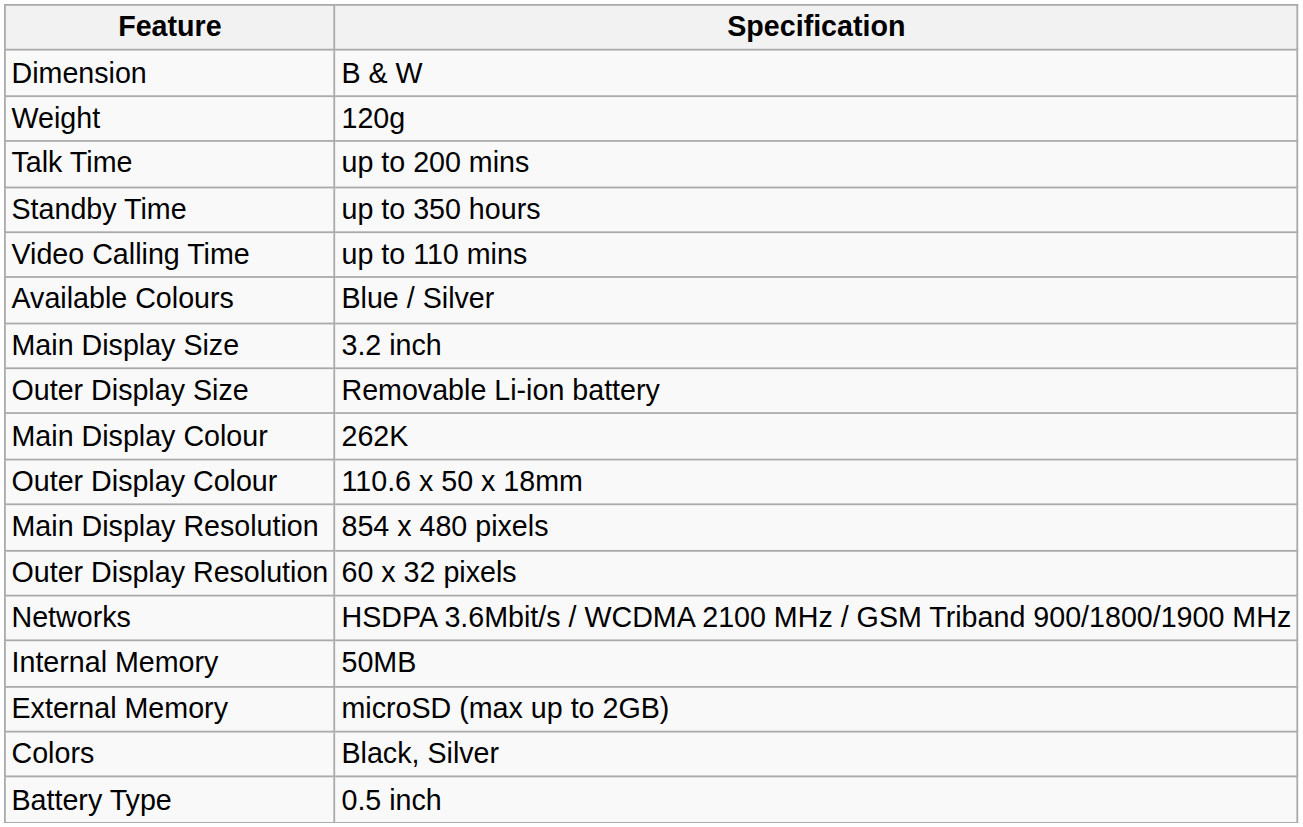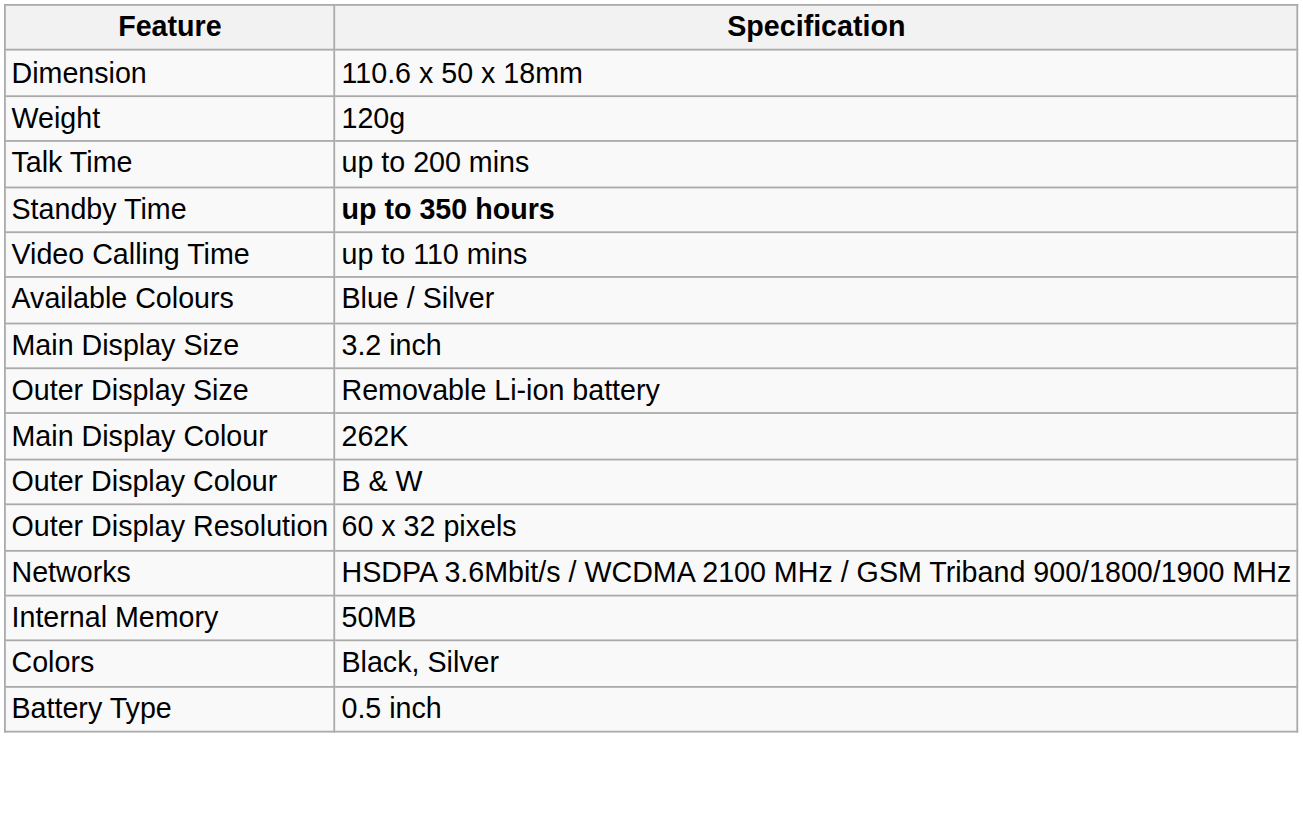 <table class="wikitable">
 <tr>
 <th>Feature</th>
 <th>Specification</th>
 </tr>
 <tr>
 <td>Dimension</td>
-<td>B & W</td>
+<td>110.6 x 50 x 18mm</td>
 </tr>
 <tr>
 <td>Weight</td>
 <td>120g</td>
 </tr>
 <tr>
 <td>Talk Time</td>
 <td>up to 200 mins</td>
 </tr>
 <tr>
 <td>Standby Time</td>
-<td>up to 350 hours</td>
+<td><strong>up to 350 hours</strong></td>
 </tr>
 <tr>
 <td>Video Calling Time</td>
 <td>up to 110 mins</td>
 </tr>
 <tr>
 <td>Available Colours</td>
 <td>Blue / Silver</td>
 </tr>
 <tr>
 <td>Main Display Size</td>
 <td>3.2 inch</td>
 </tr>
 <tr>
 <td>Outer Display Size</td>
 <td>Removable Li-ion battery</td>
 </tr>
 <tr>
 <td>Main Display Colour</td>
 <td>262K</td>
 </tr>
 <tr>
 <td>Outer Display Colour</td>
-<td>110.6 x 50 x 18mm</td>
-</tr>
-<tr>
-<td>Main Display Resolution</td>
-<td>854 x 480 pixels</td>
+<td>B & W</td>
 </tr>
 <tr>
 <td>Outer Display Resolution</td>
 <td>60 x 32 pixels</td>
 </tr>
 <tr>
 <td>Networks</td>
 <td>HSDPA 3.6Mbit/s / WCDMA 2100 MHz / GSM Triband 900/1800/1900 MHz</td>
 </tr>
 <tr>
 <td>Internal Memory</td>
 <td>50MB</td>
 </tr>
 <tr>
-<td>External Memory</td>
-<td>microSD (max up to 2GB)</td>
-</tr>
-<tr>
 <td>Colors</td>
 <td>Black, Silver</td>
 </tr>
 <tr>
 <td>Battery Type</td>
 <td>0.5 inch</td>
 </tr>
 </table>
